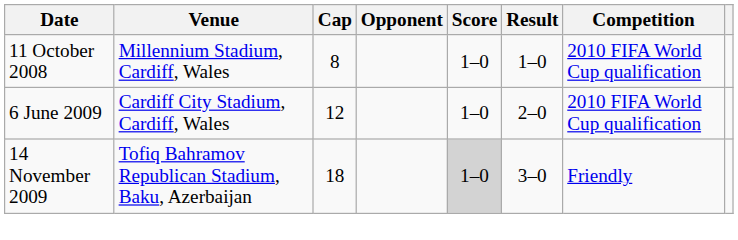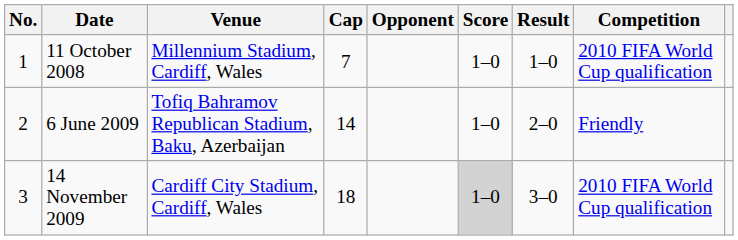 <table class="wikitable sortable">
 <tr>
+<th scope=col>No.</th>
 <th scope=col>Date</th>
 <th scope=col>Venue</th>
 <th scope=col>Cap</th>
 <th scope=col>Opponent</th>
 <th scope=col>Score</th>
 <th scope=col>Result</th>
 <th scope=col>Competition</th>
 <th scope=col class=unsortable></th>
 </tr>
 <tr>
+<td align=center>1</td>
 <td>11 October 2008</td>
 <td><a href='#'>Millennium Stadium</a>, <a href='#'>Cardiff</a>, Wales</td>
-<td align=center>8</td>
+<td align=center>7</td>
 <td></td>
 <td align=center>1–0</td>
 <td align=center>1–0</td>
 <td><a href='#'>2010 FIFA World Cup qualification</a></td>
 <td align=center></td>
 </tr>
 <tr>
+<td align=center>2</td>
 <td>6 June 2009</td>
-<td><a href='#'>Cardiff City Stadium</a>, <a href='#'>Cardiff</a>, Wales</td>
-<td align=center>12</td>
+<td><a href='#'>Tofiq Bahramov Republican Stadium</a>, <a href='#'>Baku</a>, Azerbaijan</td>
+<td align=center>14</td>
 <td></td>
 <td align=center>1–0</td>
 <td align=center>2–0</td>
-<td><a href='#'>2010 FIFA World Cup qualification</a></td>
+<td><a href='#'>Friendly</a></td>
 <td align=center></td>
 </tr>
 <tr>
+<td align=center>3</td>
 <td>14 November 2009</td>
-<td><a href='#'>Tofiq Bahramov Republican Stadium</a>, <a href='#'>Baku</a>, Azerbaijan</td>
+<td><a href='#'>Cardiff City Stadium</a>, <a href='#'>Cardiff</a>, Wales</td>
 <td align=center>18</td>
 <td></td>
 <td align=center style="background: lightgrey;">1–0</td>
 <td align=center>3–0</td>
-<td><a href='#'>Friendly</a></td>
+<td><a href='#'>2010 FIFA World Cup qualification</a></td>
 <td align=center></td>
 </tr>
 </table>
